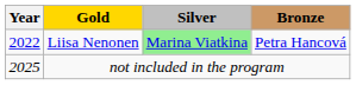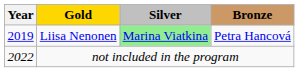 <table class="wikitable">
 <tr>
 <th>Year</th>
 <td align=center bgcolor=gold><strong>Gold</strong></td>
 <td align=center bgcolor=silver><strong>Silver</strong></td>
 <td align=center bgcolor=cc9966><strong>Bronze</strong></td>
 </tr>
 <tr>
-<td><a href='#'>2022</a></td>
+<td><a href='#'>2019</a></td>
 <td> <a href='#'>Liisa Nenonen</a></td>
 <td style="background: lightgreen;"> <a href='#'>Marina Viatkina</a></td>
 <td> <a href='#'>Petra Hancová</a></td>
 </tr>
 <tr>
-<td><em>2025</em></td>
+<td><em>2022</em></td>
 <td colspan=3 align=center><em>not included in the program</em></td>
 </tr>
 </table>
